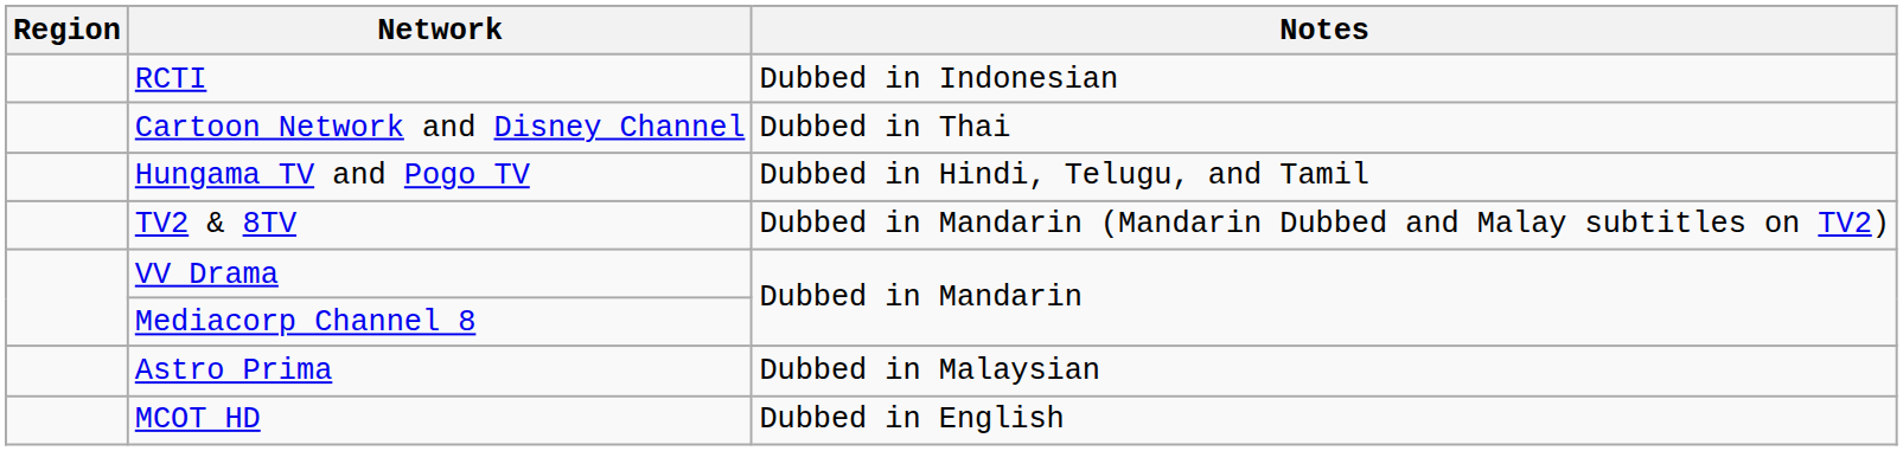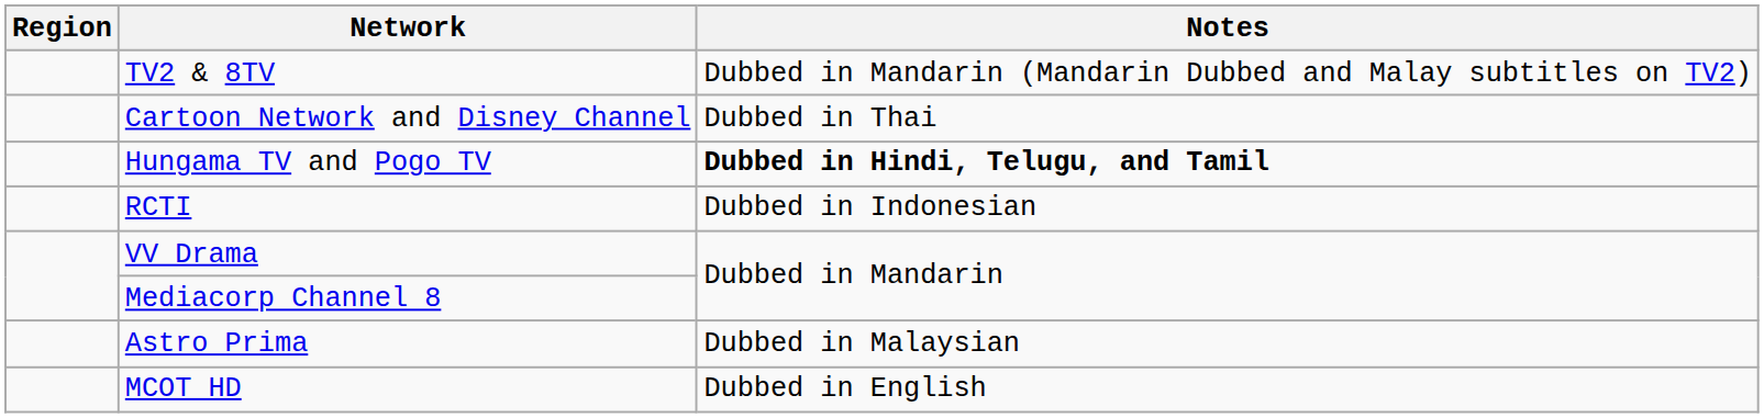 <table class="wikitable">
 <tr>
 <th>Region</th>
 <th>Network</th>
 <th>Notes</th>
 </tr>
 <tr>
 <td></td>
-<td><a href='#'>RCTI</a></td>
-<td>Dubbed in Indonesian</td>
+<td><a href='#'>TV2</a> & <a href='#'>8TV</a></td>
+<td>Dubbed in Mandarin (Mandarin Dubbed and Malay subtitles on <a href='#'>TV2</a>)</td>
 </tr>
 <tr>
 <td></td>
 <td><a href='#'>Cartoon Network</a> and <a href='#'>Disney Channel</a></td>
 <td>Dubbed in Thai</td>
 </tr>
 <tr>
 <td></td>
 <td><a href='#'>Hungama TV</a> and <a href='#'>Pogo TV</a></td>
-<td>Dubbed in Hindi, Telugu, and Tamil</td>
+<td><strong>Dubbed in Hindi, Telugu, and Tamil</strong></td>
 </tr>
 <tr>
 <td></td>
-<td><a href='#'>TV2</a> & <a href='#'>8TV</a></td>
-<td>Dubbed in Mandarin (Mandarin Dubbed and Malay subtitles on <a href='#'>TV2</a>)</td>
+<td><a href='#'>RCTI</a></td>
+<td>Dubbed in Indonesian</td>
 </tr>
 <tr>
 <td rowspan="2"></td>
 <td><a href='#'>VV Drama</a></td>
 <td rowspan="2">Dubbed in Mandarin</td>
 </tr>
 <tr>
 <td><a href='#'>Mediacorp Channel 8</a></td>
 </tr>
 <tr>
 <td></td>
 <td><a href='#'>Astro Prima</a></td>
 <td>Dubbed in Malaysian</td>
 </tr>
 <tr>
 <td></td>
 <td><a href='#'>MCOT HD</a></td>
 <td>Dubbed in English</td>
 </tr>
 </table>
